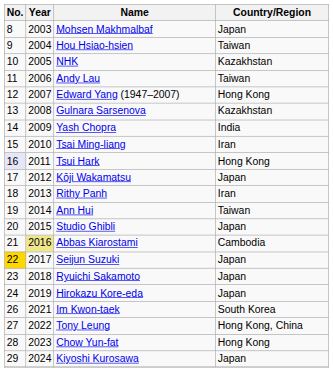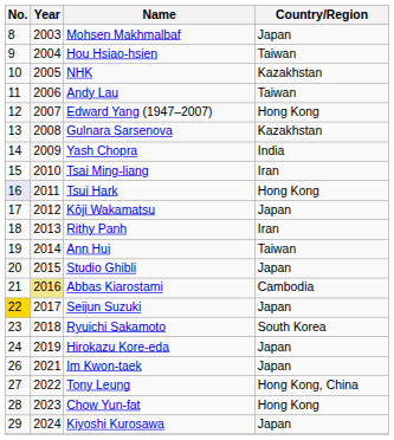 <table class=wikitable style="width:500px">
 <tr>
 <th width=10>No.</th>
 <th width=10>Year</th>
 <th>Name</th>
 <th>Country/Region</th>
 </tr>
 <tr>
 <td>8</td>
 <td>2003</td>
 <td><a href='#'>Mohsen Makhmalbaf</a></td>
 <td>Japan</td>
 </tr>
 <tr>
 <td>9</td>
 <td>2004</td>
 <td><a href='#'>Hou Hsiao-hsien</a></td>
 <td>Taiwan</td>
 </tr>
 <tr>
 <td>10</td>
 <td>2005</td>
 <td><a href='#'>NHK</a></td>
 <td>Kazakhstan</td>
 </tr>
 <tr>
 <td>11</td>
 <td>2006</td>
 <td><a href='#'>Andy Lau</a></td>
 <td>Taiwan</td>
 </tr>
 <tr>
 <td>12</td>
 <td>2007</td>
 <td><a href='#'>Edward Yang</a> (1947–2007)</td>
 <td>Hong Kong</td>
 </tr>
 <tr>
 <td>13</td>
 <td>2008</td>
 <td><a href='#'>Gulnara Sarsenova</a></td>
 <td>Kazakhstan</td>
 </tr>
 <tr>
 <td>14</td>
 <td>2009</td>
 <td><a href='#'>Yash Chopra</a></td>
 <td>India</td>
 </tr>
 <tr>
 <td>15</td>
 <td>2010</td>
 <td><a href='#'>Tsai Ming-liang</a></td>
 <td>Iran</td>
 </tr>
 <tr>
 <td style="background: lavender;">16</td>
 <td>2011</td>
 <td><a href='#'>Tsui Hark</a></td>
 <td>Hong Kong</td>
 </tr>
 <tr>
 <td>17</td>
 <td>2012</td>
 <td><a href='#'>Kōji Wakamatsu</a></td>
 <td>Japan</td>
 </tr>
 <tr>
 <td>18</td>
 <td>2013</td>
 <td><a href='#'>Rithy Panh</a></td>
 <td>Iran</td>
 </tr>
 <tr>
 <td>19</td>
 <td>2014</td>
 <td><a href='#'>Ann Hui</a></td>
 <td>Taiwan</td>
 </tr>
 <tr>
 <td>20</td>
 <td>2015</td>
 <td><a href='#'>Studio Ghibli</a></td>
 <td>Japan</td>
 </tr>
 <tr>
 <td>21</td>
 <td style="background: khaki;">2016</td>
 <td><a href='#'>Abbas Kiarostami</a></td>
 <td>Cambodia</td>
 </tr>
 <tr>
 <td style="background: gold;">22</td>
 <td>2017</td>
 <td><a href='#'>Seijun Suzuki</a></td>
 <td>Japan</td>
 </tr>
 <tr>
 <td>23</td>
 <td>2018</td>
 <td><a href='#'>Ryuichi Sakamoto</a></td>
-<td>Japan</td>
+<td>South Korea</td>
 </tr>
 <tr>
 <td>24</td>
 <td>2019</td>
 <td><a href='#'>Hirokazu Kore-eda</a></td>
 <td>Japan</td>
 </tr>
 <tr>
 <td>26</td>
 <td>2021</td>
 <td><a href='#'>Im Kwon-taek</a></td>
-<td>South Korea</td>
+<td>Japan</td>
 </tr>
 <tr>
 <td>27</td>
 <td>2022</td>
 <td><a href='#'>Tony Leung</a></td>
 <td>Hong Kong, China</td>
 </tr>
 <tr>
 <td>28</td>
 <td>2023</td>
 <td><a href='#'>Chow Yun-fat</a></td>
 <td>Hong Kong</td>
 </tr>
 <tr>
 <td>29</td>
 <td>2024</td>
 <td><a href='#'>Kiyoshi Kurosawa</a></td>
 <td>Japan</td>
 </tr>
 <tr>
 </tr>
 </table>
